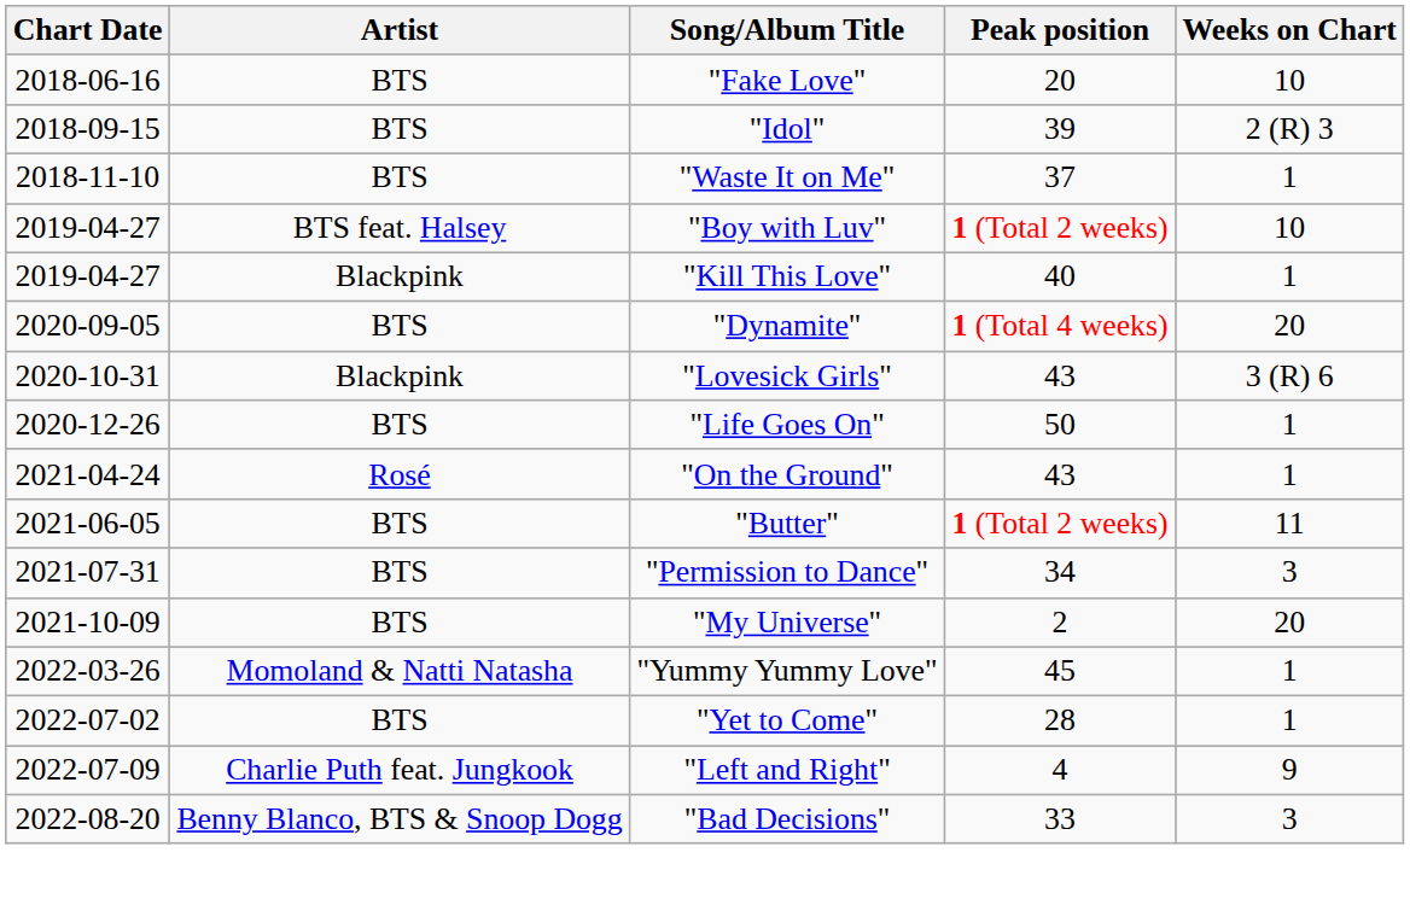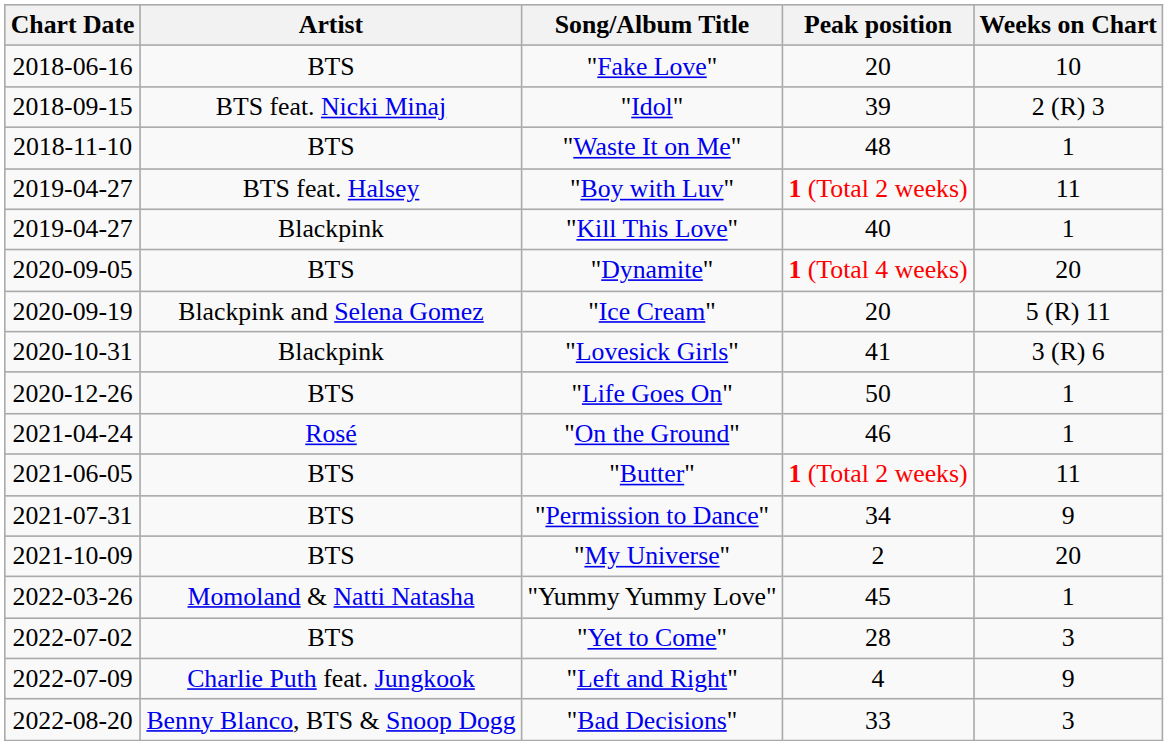 <table class="wikitable sortable" style="text-align:center">
 <tr>
 <th>Chart Date</th>
 <th>Artist</th>
 <th>Song/Album Title</th>
 <th>Peak position</th>
 <th>Weeks on Chart</th>
 </tr>
 <tr>
 <td>2018-06-16</td>
 <td>BTS</td>
 <td>"<a href='#'>Fake Love</a>"</td>
 <td>20</td>
 <td>10</td>
 </tr>
 <tr>
 <td>2018-09-15</td>
-<td>BTS</td>
+<td>BTS feat. <a href='#'>Nicki Minaj</a></td>
 <td>"<a href='#'>Idol</a>"</td>
 <td>39</td>
 <td>2 (R) 3</td>
 </tr>
 <tr>
 <td>2018-11-10</td>
 <td>BTS</td>
 <td>"<a href='#'>Waste It on Me</a>"</td>
-<td>37</td>
+<td>48</td>
 <td>1</td>
 </tr>
 <tr>
 <td>2019-04-27</td>
 <td>BTS feat. <a href='#'>Halsey</a></td>
 <td>"<a href='#'>Boy with Luv</a>"</td>
 <td style="color:red;"><strong>1</strong> (Total 2 weeks)</td>
-<td>10</td>
+<td>11</td>
 </tr>
 <tr>
 <td>2019-04-27</td>
 <td>Blackpink</td>
 <td>"<a href='#'>Kill This Love</a>"</td>
 <td>40</td>
 <td>1</td>
 </tr>
 <tr>
 <td>2020-09-05</td>
 <td>BTS</td>
 <td>"<a href='#'>Dynamite</a>"</td>
 <td style="color:red;"><strong>1</strong> (Total 4 weeks)</td>
 <td>20</td>
 </tr>
 <tr>
+<td>2020-09-19</td>
+<td>Blackpink and <a href='#'>Selena Gomez</a></td>
+<td>"<a href='#'>Ice Cream</a>"</td>
+<td>20</td>
+<td>5 (R) 11</td>
+</tr>
+<tr>
 <td>2020-10-31</td>
 <td>Blackpink</td>
 <td>"<a href='#'>Lovesick Girls</a>"</td>
-<td>43</td>
+<td>41</td>
 <td>3 (R) 6</td>
 </tr>
 <tr>
 <td>2020-12-26</td>
 <td>BTS</td>
 <td>"<a href='#'>Life Goes On</a>"</td>
 <td>50</td>
 <td>1</td>
 </tr>
 <tr>
 <td>2021-04-24</td>
 <td><a href='#'>Rosé</a></td>
 <td>"<a href='#'>On the Ground</a>"</td>
-<td>43</td>
+<td>46</td>
 <td>1</td>
 </tr>
 <tr>
 <td>2021-06-05</td>
 <td>BTS</td>
 <td>"<a href='#'>Butter</a>"</td>
 <td style="color:red;"><strong>1</strong> (Total 2 weeks)</td>
 <td>11</td>
 </tr>
 <tr>
 <td>2021-07-31</td>
 <td>BTS</td>
 <td>"<a href='#'>Permission to Dance</a>"</td>
 <td>34</td>
-<td>3</td>
+<td>9</td>
 </tr>
 <tr>
 <td>2021-10-09</td>
 <td>BTS</td>
 <td>"<a href='#'>My Universe</a>"</td>
 <td>2</td>
 <td>20</td>
 </tr>
 <tr>
 <td>2022-03-26</td>
 <td><a href='#'>Momoland</a> & <a href='#'>Natti Natasha</a></td>
 <td>"Yummy Yummy Love"</td>
 <td>45</td>
 <td>1</td>
 </tr>
 <tr>
 <td>2022-07-02</td>
 <td>BTS</td>
 <td>"<a href='#'>Yet to Come</a>"</td>
 <td>28</td>
-<td>1</td>
+<td>3</td>
 </tr>
 <tr>
 <td>2022-07-09</td>
 <td><a href='#'>Charlie Puth</a> feat. <a href='#'>Jungkook</a></td>
 <td>"<a href='#'>Left and Right</a>"</td>
 <td>4</td>
 <td>9</td>
 </tr>
 <tr>
 <td>2022-08-20</td>
 <td><a href='#'>Benny Blanco</a>, BTS & <a href='#'>Snoop Dogg</a></td>
 <td>"<a href='#'>Bad Decisions</a>"</td>
 <td>33</td>
 <td>3</td>
 </tr>
 </table>
